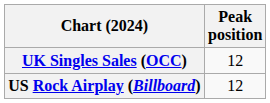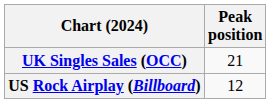 <table class="wikitable sortable plainrowheaders" style="text-align:center">
 <tr>
 <th scope="col">Chart (2024)</th>
 <th scope="col">Peak<br>position</th>
 </tr>
 <tr>
 <th scope="row"><a href='#'>UK Singles Sales</a> (<a href='#'>OCC</a>)</th>
-<td>12</td>
+<td>21</td>
 </tr>
 <tr>
 <th scope="row">US <a href='#'>Rock Airplay</a> (<em><a href='#'>Billboard</a></em>)</th>
 <td>12</td>
 </tr>
 </table>
